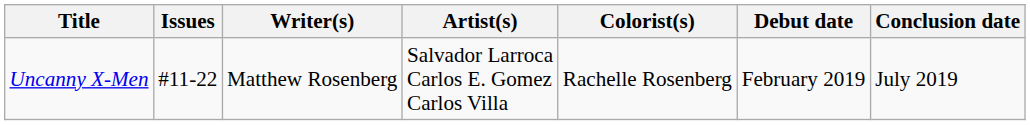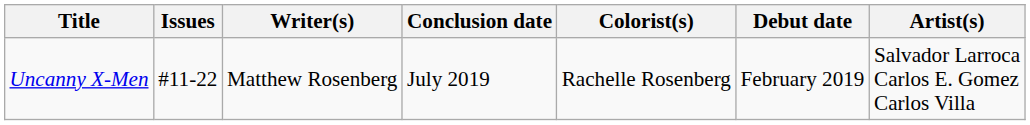 <table class="wikitable">
 <tr>
 <th scope="col">Title</th>
 <th scope="col">Issues</th>
 <th scope="col">Writer(s)</th>
-<th scope="col">Artist(s)</th>
+<th scope="col">Conclusion date</th>
 <th scope="col">Colorist(s)</th>
 <th scope="col">Debut date</th>
-<th scope="col">Conclusion date</th>
+<th scope="col">Artist(s)</th>
 </tr>
 <tr>
 <td><em><a href='#'>Uncanny X-Men</a></em></td>
 <td>#11-22</td>
 <td>Matthew Rosenberg</td>
-<td>Salvador Larroca<br>Carlos E. Gomez<br>Carlos Villa</td>
+<td>July 2019</td>
 <td>Rachelle Rosenberg</td>
 <td>February 2019</td>
-<td>July 2019</td>
+<td>Salvador Larroca<br>Carlos E. Gomez<br>Carlos Villa</td>
 </tr>
 </table>
